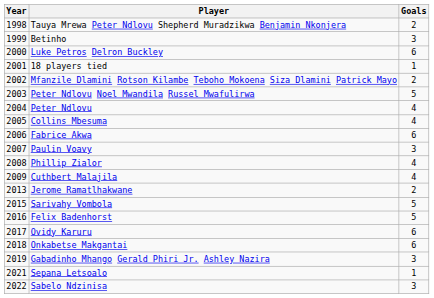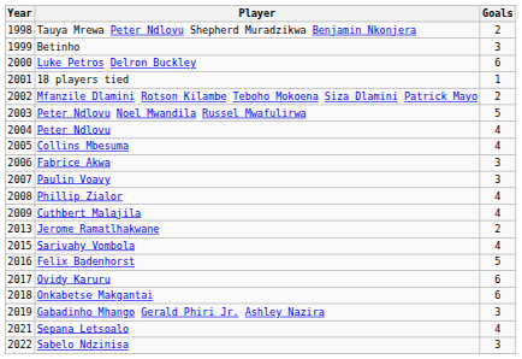 <table class="wikitable">
 <tr>
 <th>Year</th>
 <th>Player</th>
 <th>Goals</th>
 </tr>
 <tr>
 <td>1998</td>
 <td> Tauya Mrewa  <a href='#'>Peter Ndlovu</a>  Shepherd Muradzikwa  <a href='#'>Benjamin Nkonjera</a></td>
 <td align=center>2</td>
 </tr>
 <tr>
 <td>1999</td>
 <td> Betinho</td>
 <td align=center>3</td>
 </tr>
 <tr>
 <td>2000</td>
 <td> <a href='#'>Luke Petros</a>  <a href='#'>Delron Buckley</a></td>
 <td align=center>6</td>
 </tr>
 <tr>
 <td>2001</td>
 <td>18 players tied</td>
 <td align=center>1</td>
 </tr>
 <tr>
 <td>2002</td>
 <td> <a href='#'>Mfanzile Dlamini</a>  <a href='#'>Rotson Kilambe</a>  <a href='#'>Teboho Mokoena</a>  <a href='#'>Siza Dlamini</a>  <a href='#'>Patrick Mayo</a></td>
 <td align=center>2</td>
 </tr>
 <tr>
 <td>2003</td>
 <td> <a href='#'>Peter Ndlovu</a>  <a href='#'>Noel Mwandila</a>  <a href='#'>Russel Mwafulirwa</a></td>
 <td align=center>5</td>
 </tr>
 <tr>
 <td>2004</td>
 <td> <a href='#'>Peter Ndlovu</a></td>
 <td align=center>4</td>
 </tr>
 <tr>
 <td>2005</td>
 <td> <a href='#'>Collins Mbesuma</a></td>
 <td align=center>4</td>
 </tr>
 <tr>
 <td>2006</td>
 <td> <a href='#'>Fabrice Akwa</a></td>
-<td align=center>6</td>
+<td align=center>3</td>
 </tr>
 <tr>
 <td>2007</td>
 <td> <a href='#'>Paulin Voavy</a></td>
 <td align=center>3</td>
 </tr>
 <tr>
 <td>2008</td>
 <td> <a href='#'>Phillip Zialor</a></td>
 <td align=center>4</td>
 </tr>
 <tr>
 <td>2009</td>
 <td> <a href='#'>Cuthbert Malajila</a></td>
 <td align=center>4</td>
 </tr>
 <tr>
 <td>2013</td>
 <td> <a href='#'>Jerome Ramatlhakwane</a></td>
 <td align=center>2</td>
 </tr>
 <tr>
 <td>2015</td>
 <td> <a href='#'>Sarivahy Vombola</a></td>
-<td align=center>5</td>
+<td align=center>4</td>
 </tr>
 <tr>
 <td>2016</td>
 <td> <a href='#'>Felix Badenhorst</a></td>
 <td align=center>5</td>
 </tr>
 <tr>
 <td>2017</td>
 <td> <a href='#'>Ovidy Karuru</a></td>
 <td align=center>6</td>
 </tr>
 <tr>
 <td>2018</td>
 <td> <a href='#'>Onkabetse Makgantai</a></td>
 <td align=center>6</td>
 </tr>
 <tr>
 <td>2019</td>
 <td> <a href='#'>Gabadinho Mhango</a>  <a href='#'>Gerald Phiri Jr.</a>  <a href='#'>Ashley Nazira</a></td>
 <td align=center>3</td>
 </tr>
 <tr>
 <td>2021</td>
 <td> <a href='#'>Sepana Letsoalo</a></td>
-<td align=center>1</td>
+<td align=center>4</td>
 </tr>
 <tr>
 <td>2022</td>
 <td> <a href='#'>Sabelo Ndzinisa</a></td>
 <td align=center>3</td>
 </tr>
 </table>
